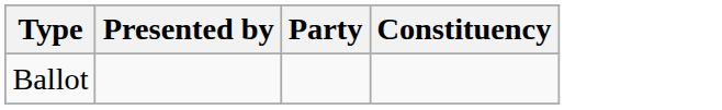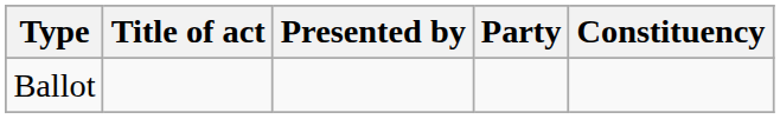 <table class="wikitable">
 <tr>
 <th>Type</th>
+<th>Title of act</th>
 <th>Presented by</th>
 <th>Party</th>
 <th>Constituency</th>
 </tr>
 <tr |->
 <td>Ballot</td>
 <td></td>
 <td></td>
 <td></td>
+<td></td>
 </tr>
 </table>
